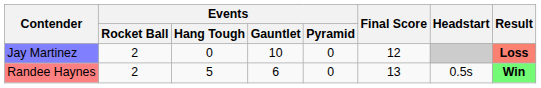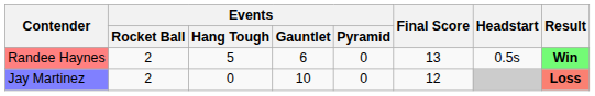 <table class="wikitable" style="text-align:center;">
 <tr>
 <th rowspan=2>Contender</th>
 <th colspan=4>Events</th>
 <th rowspan=2>Final Score</th>
 <th rowspan=2>Headstart</th>
 <th rowspan=2>Result</th>
 </tr>
 <tr>
 <th>Rocket Ball</th>
 <th>Hang Tough</th>
 <th>Gauntlet</th>
 <th>Pyramid</th>
 </tr>
 <tr>
+<td bgcolor=#ff8080 style="text-align:left;">Randee Haynes</td>
+<td>2</td>
+<td>5</td>
+<td>6</td>
+<td>0</td>
+<td>13</td>
+<td>0.5s</td>
+<td style="text-align:center; background:#73fb76;"><strong>Win</strong></td>
+</tr>
+<tr>
 <td bgcolor=#8080ff style="text-align:left;">Jay Martinez</td>
 <td>2</td>
 <td>0</td>
 <td>10</td>
 <td>0</td>
 <td>12</td>
 <td style="background:#ccc"></td>
 <td style="text-align:center; background:salmon;"><strong>Loss</strong></td>
 </tr>
-<tr>
-<td bgcolor=#ff8080 style="text-align:left;">Randee Haynes</td>
-<td>2</td>
-<td>5</td>
-<td>6</td>
-<td>0</td>
-<td>13</td>
-<td>0.5s</td>
-<td style="text-align:center; background:#73fb76;"><strong>Win</strong></td>
-</tr>
 </table>
